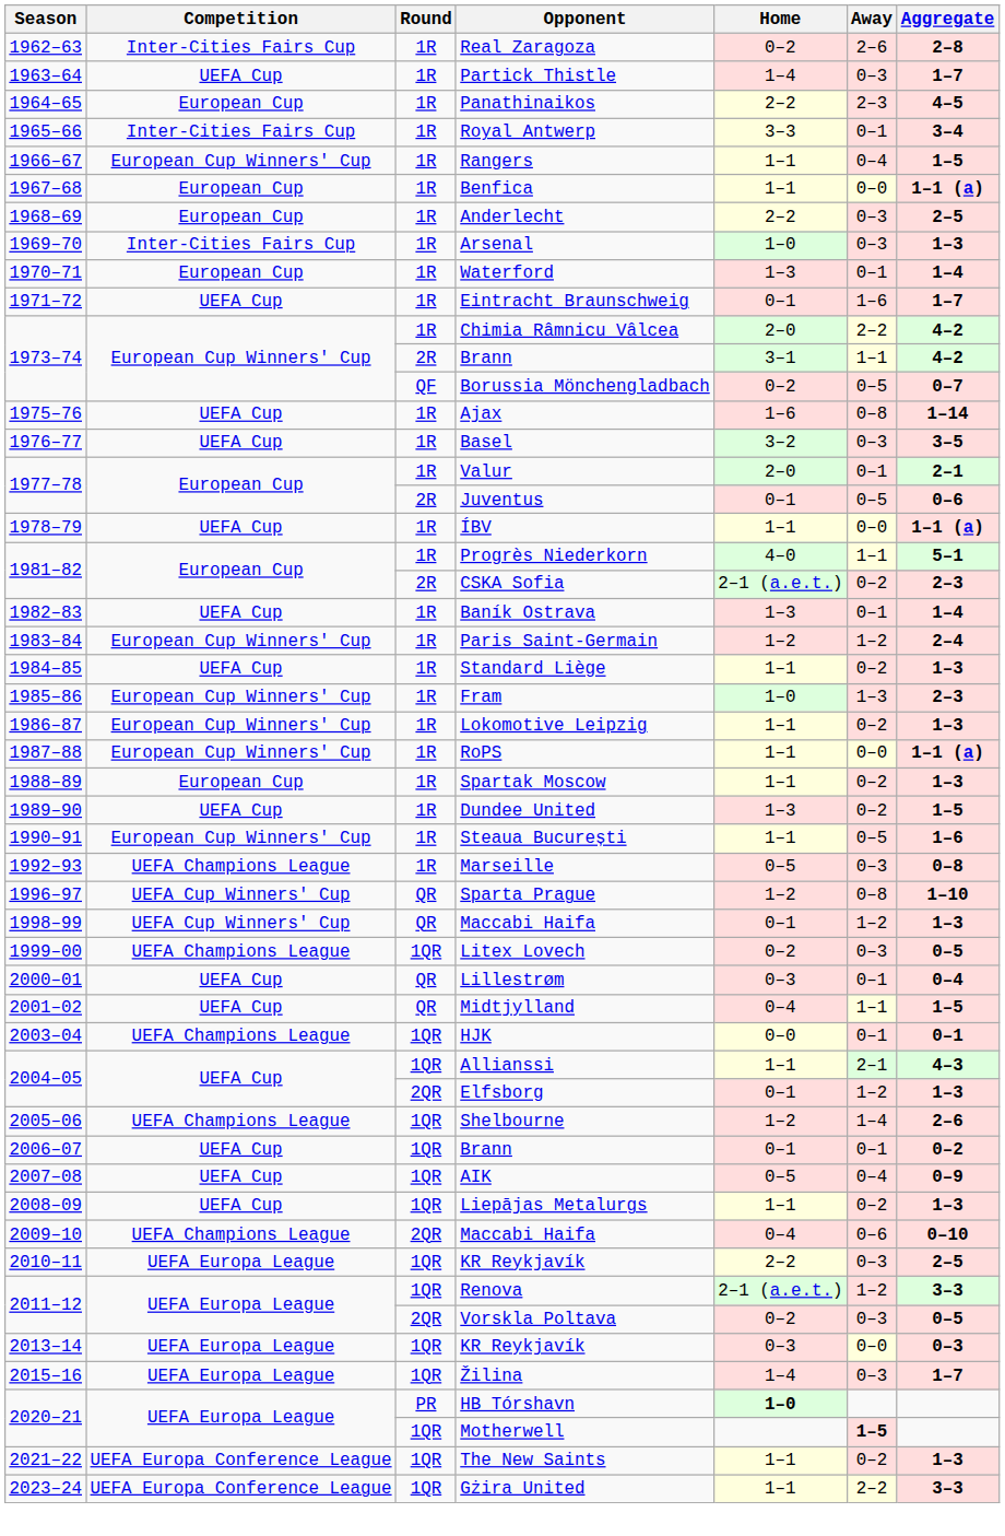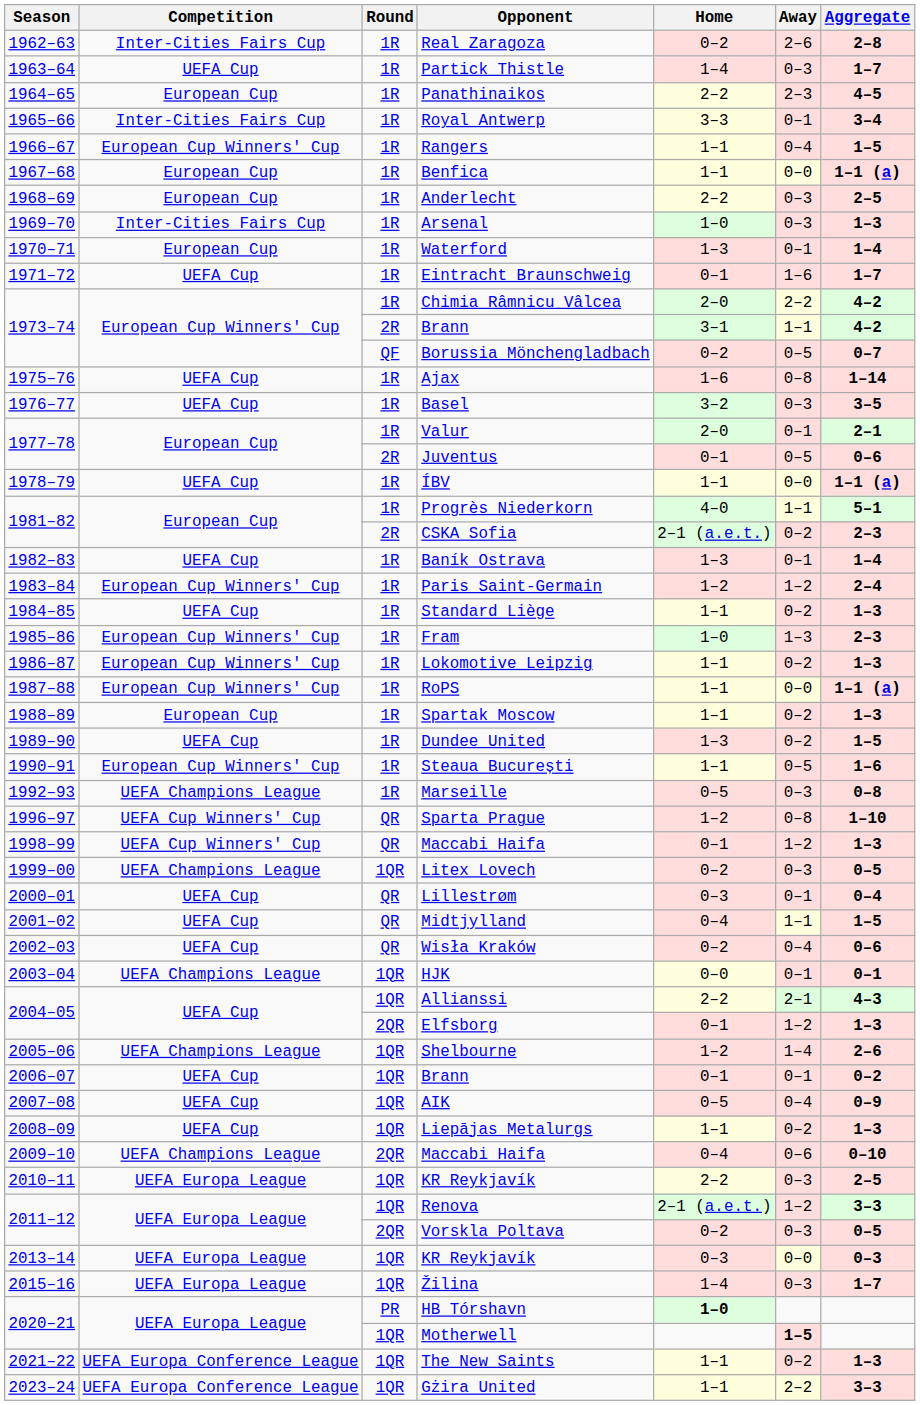 <table class="wikitable" style="font-size:100%; text-align: center;">
 <tr>
 <th>Season</th>
 <th>Competition</th>
 <th>Round</th>
 <th>Opponent</th>
 <th>Home</th>
 <th>Away</th>
 <th><a href='#'>Aggregate</a></th>
 </tr>
 <tr>
 <td><a href='#'>1962–63</a></td>
 <td><a href='#'>Inter-Cities Fairs Cup</a></td>
 <td><a href='#'>1R</a></td>
 <td align="left"> <a href='#'>Real Zaragoza</a></td>
 <td style="background:#ffdddd;text-align:center;">0–2</td>
 <td style="background:#ffdddd;text-align:center;">2–6</td>
 <td style="background:#ffdddd;text-align:center;"><strong>2–8</strong></td>
 </tr>
 <tr>
 <td><a href='#'>1963–64</a></td>
 <td><a href='#'>UEFA Cup</a></td>
 <td><a href='#'>1R</a></td>
 <td align="left"> <a href='#'>Partick Thistle</a></td>
 <td style="background:#ffdddd;text-align:center;">1–4</td>
 <td style="background:#ffdddd;text-align:center;">0–3</td>
 <td style="background:#ffdddd;text-align:center;"><strong>1–7</strong></td>
 </tr>
 <tr>
 <td><a href='#'>1964–65</a></td>
 <td><a href='#'>European Cup</a></td>
 <td><a href='#'>1R</a></td>
 <td align="left"> <a href='#'>Panathinaikos</a></td>
 <td style="background:#ffffdd;text-align:center;">2–2</td>
 <td style="background:#ffdddd;text-align:center;">2–3</td>
 <td style="background:#ffdddd;text-align:center;"><strong>4–5</strong></td>
 </tr>
 <tr>
 <td><a href='#'>1965–66</a></td>
 <td><a href='#'>Inter-Cities Fairs Cup</a></td>
 <td><a href='#'>1R</a></td>
 <td align="left"> <a href='#'>Royal Antwerp</a></td>
 <td style="background:#ffffdd;text-align:center;">3–3</td>
 <td style="background:#ffdddd;text-align:center;">0–1</td>
 <td style="background:#ffdddd;text-align:center;"><strong>3–4</strong></td>
 </tr>
 <tr>
 <td><a href='#'>1966–67</a></td>
 <td><a href='#'>European Cup Winners' Cup</a></td>
 <td><a href='#'>1R</a></td>
 <td align="left"> <a href='#'>Rangers</a></td>
 <td style="background:#ffffdd;text-align:center;">1–1</td>
 <td style="background:#ffdddd;text-align:center;">0–4</td>
 <td style="background:#ffdddd;text-align:center;"><strong>1–5</strong></td>
 </tr>
 <tr>
 <td><a href='#'>1967–68</a></td>
 <td><a href='#'>European Cup</a></td>
 <td><a href='#'>1R</a></td>
 <td align="left"> <a href='#'>Benfica</a></td>
 <td style="background:#ffffdd;text-align:center;">1–1</td>
 <td style="background:#ffffdd;text-align:center;">0–0</td>
 <td style="background:#ffdddd;text-align:center;"><strong>1–1 (<a href='#'>a</a>)</strong></td>
 </tr>
 <tr>
 <td><a href='#'>1968–69</a></td>
 <td><a href='#'>European Cup</a></td>
 <td><a href='#'>1R</a></td>
 <td align="left"> <a href='#'>Anderlecht</a></td>
 <td style="background:#ffffdd;text-align:center;">2–2</td>
 <td style="background:#ffdddd;text-align:center;">0–3</td>
 <td style="background:#ffdddd;text-align:center;"><strong>2–5</strong></td>
 </tr>
 <tr>
 <td><a href='#'>1969–70</a></td>
 <td><a href='#'>Inter-Cities Fairs Cup</a></td>
 <td><a href='#'>1R</a></td>
 <td align="left"> <a href='#'>Arsenal</a></td>
 <td style="background:#ddffdd;text-align:center;">1–0</td>
 <td style="background:#ffdddd;text-align:center;">0–3</td>
 <td style="background:#ffdddd;text-align:center;"><strong>1–3</strong></td>
 </tr>
 <tr>
 <td><a href='#'>1970–71</a></td>
 <td><a href='#'>European Cup</a></td>
 <td><a href='#'>1R</a></td>
 <td align="left"> <a href='#'>Waterford</a></td>
 <td style="background:#ffdddd;text-align:center;">1–3</td>
 <td style="background:#ffdddd;text-align:center;">0–1</td>
 <td style="background:#ffdddd;text-align:center;"><strong>1–4</strong></td>
 </tr>
 <tr>
 <td><a href='#'>1971–72</a></td>
 <td><a href='#'>UEFA Cup</a></td>
 <td><a href='#'>1R</a></td>
 <td align="left"> <a href='#'>Eintracht Braunschweig</a></td>
 <td style="background:#ffdddd;text-align:center;">0–1</td>
 <td style="background:#ffdddd;text-align:center;">1–6</td>
 <td style="background:#ffdddd;text-align:center;"><strong>1–7</strong></td>
 </tr>
 <tr>
 <td rowspan=3><a href='#'>1973–74</a></td>
 <td rowspan=3><a href='#'>European Cup Winners' Cup</a></td>
 <td><a href='#'>1R</a></td>
 <td align="left"> <a href='#'>Chimia Râmnicu Vâlcea</a></td>
 <td style="background:#ddffdd;text-align:center;">2–0</td>
 <td style="background:#ffffdd;text-align:center;">2–2</td>
 <td style="background:#ddffdd;text-align:center;"><strong>4–2</strong></td>
 </tr>
 <tr>
 <td><a href='#'>2R</a></td>
 <td align="left"> <a href='#'>Brann</a></td>
 <td style="background:#ddffdd;text-align:center;">3–1</td>
 <td style="background:#ffffdd;text-align:center;">1–1</td>
 <td style="background:#ddffdd;text-align:center;"><strong>4–2</strong></td>
 </tr>
 <tr>
 <td><a href='#'>QF</a></td>
 <td align="left"> <a href='#'>Borussia Mönchengladbach</a></td>
 <td style="background:#ffdddd;text-align:center;">0–2</td>
 <td style="background:#ffdddd;text-align:center;">0–5</td>
 <td style="background:#ffdddd;text-align:center;"><strong>0–7</strong></td>
 </tr>
 <tr>
 <td><a href='#'>1975–76</a></td>
 <td><a href='#'>UEFA Cup</a></td>
 <td><a href='#'>1R</a></td>
 <td align="left"> <a href='#'>Ajax</a></td>
 <td style="background:#ffdddd;text-align:center;">1–6</td>
 <td style="background:#ffdddd;text-align:center;">0–8</td>
 <td style="background:#ffdddd;text-align:center;"><strong>1–14</strong></td>
 </tr>
 <tr>
 <td><a href='#'>1976–77</a></td>
 <td><a href='#'>UEFA Cup</a></td>
 <td><a href='#'>1R</a></td>
 <td align="left"> <a href='#'>Basel</a></td>
 <td style="background:#ddffdd;text-align:center;">3–2</td>
 <td style="background:#ffdddd;text-align:center;">0–3</td>
 <td style="background:#ffdddd;text-align:center;"><strong>3–5</strong></td>
 </tr>
 <tr>
 <td rowspan=2><a href='#'>1977–78</a></td>
 <td rowspan=2><a href='#'>European Cup</a></td>
 <td><a href='#'>1R</a></td>
 <td align="left"> <a href='#'>Valur</a></td>
 <td style="background:#ddffdd;text-align:center;">2–0</td>
 <td style="background:#ffdddd;text-align:center;">0–1</td>
 <td style="background:#ddffdd;text-align:center;"><strong>2–1</strong></td>
 </tr>
 <tr>
 <td><a href='#'>2R</a></td>
 <td align="left"> <a href='#'>Juventus</a></td>
 <td style="background:#ffdddd;text-align:center;">0–1</td>
 <td style="background:#ffdddd;text-align:center;">0–5</td>
 <td style="background:#ffdddd;text-align:center;"><strong>0–6</strong></td>
 </tr>
 <tr>
 <td><a href='#'>1978–79</a></td>
 <td><a href='#'>UEFA Cup</a></td>
 <td><a href='#'>1R</a></td>
 <td align="left"> <a href='#'>ÍBV</a></td>
 <td style="background:#ffffdd;text-align:center;">1–1</td>
 <td style="background:#ffffdd;text-align:center;">0–0</td>
 <td style="background:#ffdddd;text-align:center;"><strong>1–1 (<a href='#'>a</a>)</strong></td>
 </tr>
 <tr>
 <td rowspan=2><a href='#'>1981–82</a></td>
 <td rowspan=2><a href='#'>European Cup</a></td>
 <td><a href='#'>1R</a></td>
 <td align="left"> <a href='#'>Progrès Niederkorn</a></td>
 <td style="background:#ddffdd;text-align:center;">4–0</td>
 <td style="background:#ffffdd;text-align:center;">1–1</td>
 <td style="background:#ddffdd;text-align:center;"><strong>5–1</strong></td>
 </tr>
 <tr>
 <td><a href='#'>2R</a></td>
 <td align="left"> <a href='#'>CSKA Sofia</a></td>
 <td style="background:#ddffdd;text-align:center;">2–1 (<a href='#'>a.e.t.</a>)</td>
 <td style="background:#ffdddd;text-align:center;">0–2</td>
 <td style="background:#ffdddd;text-align:center;"><strong>2–3</strong></td>
 </tr>
 <tr>
 <td><a href='#'>1982–83</a></td>
 <td><a href='#'>UEFA Cup</a></td>
 <td><a href='#'>1R</a></td>
 <td align="left"> <a href='#'>Baník Ostrava</a></td>
 <td style="background:#ffdddd;text-align:center;">1–3</td>
 <td style="background:#ffdddd;text-align:center;">0–1</td>
 <td style="background:#ffdddd;text-align:center;"><strong>1–4</strong></td>
 </tr>
 <tr>
 <td><a href='#'>1983–84</a></td>
 <td><a href='#'>European Cup Winners' Cup</a></td>
 <td><a href='#'>1R</a></td>
 <td align="left"> <a href='#'>Paris Saint-Germain</a></td>
 <td style="background:#ffdddd;text-align:center;">1–2</td>
 <td style="background:#ffdddd;text-align:center;">1–2</td>
 <td style="background:#ffdddd;text-align:center;"><strong>2–4</strong></td>
 </tr>
 <tr>
 <td><a href='#'>1984–85</a></td>
 <td><a href='#'>UEFA Cup</a></td>
 <td><a href='#'>1R</a></td>
 <td align="left"> <a href='#'>Standard Liège</a></td>
 <td style="background:#ffffdd;text-align:center;">1–1</td>
 <td style="background:#ffdddd;text-align:center;">0–2</td>
 <td style="background:#ffdddd;text-align:center;"><strong>1–3</strong></td>
 </tr>
 <tr>
 <td><a href='#'>1985–86</a></td>
 <td><a href='#'>European Cup Winners' Cup</a></td>
 <td><a href='#'>1R</a></td>
 <td align="left"> <a href='#'>Fram</a></td>
 <td style="background:#ddffdd;text-align:center;">1–0</td>
 <td style="background:#ffdddd;text-align:center;">1–3</td>
 <td style="background:#ffdddd;text-align:center;"><strong>2–3</strong></td>
 </tr>
 <tr>
 <td><a href='#'>1986–87</a></td>
 <td><a href='#'>European Cup Winners' Cup</a></td>
 <td><a href='#'>1R</a></td>
 <td align="left"> <a href='#'>Lokomotive Leipzig</a></td>
 <td style="background:#ffffdd;text-align:center;">1–1</td>
 <td style="background:#ffdddd;text-align:center;">0–2</td>
 <td style="background:#ffdddd;text-align:center;"><strong>1–3</strong></td>
 </tr>
 <tr>
 <td><a href='#'>1987–88</a></td>
 <td><a href='#'>European Cup Winners' Cup</a></td>
 <td><a href='#'>1R</a></td>
 <td align="left"> <a href='#'>RoPS</a></td>
 <td style="background:#ffffdd;text-align:center;">1–1</td>
 <td style="background:#ffffdd;text-align:center;">0–0</td>
 <td style="background:#ffdddd;text-align:center;"><strong>1–1 (<a href='#'>a</a>)</strong></td>
 </tr>
 <tr>
 <td><a href='#'>1988–89</a></td>
 <td><a href='#'>European Cup</a></td>
 <td><a href='#'>1R</a></td>
 <td align="left"> <a href='#'>Spartak Moscow</a></td>
 <td style="background:#ffffdd;text-align:center;">1–1</td>
 <td style="background:#ffdddd;text-align:center;">0–2</td>
 <td style="background:#ffdddd;text-align:center;"><strong>1–3</strong></td>
 </tr>
 <tr>
 <td><a href='#'>1989–90</a></td>
 <td><a href='#'>UEFA Cup</a></td>
 <td><a href='#'>1R</a></td>
 <td align="left"> <a href='#'>Dundee United</a></td>
 <td style="background:#ffdddd;text-align:center;">1–3</td>
 <td style="background:#ffdddd;text-align:center;">0–2</td>
 <td style="background:#ffdddd;text-align:center;"><strong>1–5</strong></td>
 </tr>
 <tr>
 <td><a href='#'>1990–91</a></td>
 <td><a href='#'>European Cup Winners' Cup</a></td>
 <td><a href='#'>1R</a></td>
 <td align="left"> <a href='#'>Steaua București</a></td>
 <td style="background:#ffffdd;text-align:center;">1–1</td>
 <td style="background:#ffdddd;text-align:center;">0–5</td>
 <td style="background:#ffdddd;text-align:center;"><strong>1–6</strong></td>
 </tr>
 <tr>
 <td><a href='#'>1992–93</a></td>
 <td><a href='#'>UEFA Champions League</a></td>
 <td><a href='#'>1R</a></td>
 <td align="left"> <a href='#'>Marseille</a></td>
 <td style="background:#ffdddd;text-align:center;">0–5</td>
 <td style="background:#ffdddd;text-align:center;">0–3</td>
 <td style="background:#ffdddd;text-align:center;"><strong>0–8</strong></td>
 </tr>
 <tr>
 <td><a href='#'>1996–97</a></td>
 <td><a href='#'>UEFA Cup Winners' Cup</a></td>
 <td><a href='#'>QR</a></td>
 <td align="left"> <a href='#'>Sparta Prague</a></td>
 <td style="background:#ffdddd;text-align:center;">1–2</td>
 <td style="background:#ffdddd;text-align:center;">0–8</td>
 <td style="background:#ffdddd;text-align:center;"><strong>1–10</strong></td>
 </tr>
 <tr>
 <td><a href='#'>1998–99</a></td>
 <td><a href='#'>UEFA Cup Winners' Cup</a></td>
 <td><a href='#'>QR</a></td>
 <td align="left"> <a href='#'>Maccabi Haifa</a></td>
 <td style="background:#ffdddd;text-align:center;">0–1</td>
 <td style="background:#ffdddd;text-align:center;">1–2</td>
 <td style="background:#ffdddd;text-align:center;"><strong>1–3</strong></td>
 </tr>
 <tr>
 <td><a href='#'>1999–00</a></td>
 <td><a href='#'>UEFA Champions League</a></td>
 <td><a href='#'>1QR</a></td>
 <td align="left"> <a href='#'>Litex Lovech</a></td>
 <td style="background:#ffdddd;text-align:center;">0–2</td>
 <td style="background:#ffdddd;text-align:center;">0–3</td>
 <td style="background:#ffdddd;text-align:center;"><strong>0–5</strong></td>
 </tr>
 <tr>
 <td><a href='#'>2000–01</a></td>
 <td><a href='#'>UEFA Cup</a></td>
 <td><a href='#'>QR</a></td>
 <td align="left"> <a href='#'>Lillestrøm</a></td>
 <td style="background:#ffdddd;text-align:center;">0–3</td>
 <td style="background:#ffdddd;text-align:center;">0–1</td>
 <td style="background:#ffdddd;text-align:center;"><strong>0–4</strong></td>
 </tr>
 <tr>
 <td><a href='#'>2001–02</a></td>
 <td><a href='#'>UEFA Cup</a></td>
 <td><a href='#'>QR</a></td>
 <td align="left"> <a href='#'>Midtjylland</a></td>
 <td style="background:#ffdddd;text-align:center;">0–4</td>
 <td style="background:#ffffdd;text-align:center;">1–1</td>
 <td style="background:#ffdddd;text-align:center;"><strong>1–5</strong></td>
 </tr>
 <tr>
+<td><a href='#'>2002–03</a></td>
+<td><a href='#'>UEFA Cup</a></td>
+<td><a href='#'>QR</a></td>
+<td align="left"> <a href='#'>Wisła Kraków</a></td>
+<td style="background:#ffdddd;text-align:center;">0–2</td>
+<td style="background:#ffdddd;text-align:center;">0–4</td>
+<td style="background:#ffdddd;text-align:center;"><strong>0–6</strong></td>
+</tr>
+<tr>
 <td><a href='#'>2003–04</a></td>
 <td><a href='#'>UEFA Champions League</a></td>
 <td><a href='#'>1QR</a></td>
 <td align="left"> <a href='#'>HJK</a></td>
 <td style="background:#ffffdd;text-align:center;">0–0</td>
 <td style="background:#ffdddd;text-align:center;">0–1</td>
 <td style="background:#ffdddd;text-align:center;"><strong>0–1</strong></td>
 </tr>
 <tr>
 <td rowspan=2><a href='#'>2004–05</a></td>
 <td rowspan=2><a href='#'>UEFA Cup</a></td>
 <td><a href='#'>1QR</a></td>
 <td align="left"> <a href='#'>Allianssi</a></td>
-<td style="background:#ffffdd;text-align:center;">1–1</td>
+<td style="background:#ffffdd;text-align:center;">2–2</td>
 <td style="background:#ddffdd;text-align:center;">2–1</td>
 <td style="background:#ddffdd;text-align:center;"><strong>4–3</strong></td>
 </tr>
 <tr>
 <td><a href='#'>2QR</a></td>
 <td align="left"> <a href='#'>Elfsborg</a></td>
 <td style="background:#ffdddd;text-align:center;">0–1</td>
 <td style="background:#ffdddd;text-align:center;">1–2</td>
 <td style="background:#ffdddd;text-align:center;"><strong>1–3</strong></td>
 </tr>
 <tr>
 <td><a href='#'>2005–06</a></td>
 <td><a href='#'>UEFA Champions League</a></td>
 <td><a href='#'>1QR</a></td>
 <td align="left"> <a href='#'>Shelbourne</a></td>
 <td style="background:#ffdddd;text-align:center;">1–2</td>
 <td style="background:#ffdddd;text-align:center;">1–4</td>
 <td style="background:#ffdddd;text-align:center;"><strong>2–6</strong></td>
 </tr>
 <tr>
 <td><a href='#'>2006–07</a></td>
 <td><a href='#'>UEFA Cup</a></td>
 <td><a href='#'>1QR</a></td>
 <td align="left"> <a href='#'>Brann</a></td>
 <td style="background:#ffdddd;text-align:center;">0–1</td>
 <td style="background:#ffdddd;text-align:center;">0–1</td>
 <td style="background:#ffdddd;text-align:center;"><strong>0–2</strong></td>
 </tr>
 <tr>
 <td><a href='#'>2007–08</a></td>
 <td><a href='#'>UEFA Cup</a></td>
 <td><a href='#'>1QR</a></td>
 <td align="left"> <a href='#'>AIK</a></td>
 <td style="background:#ffdddd;text-align:center;">0–5</td>
 <td style="background:#ffdddd;text-align:center;">0–4</td>
 <td style="background:#ffdddd;text-align:center;"><strong>0–9</strong></td>
 </tr>
 <tr>
 <td><a href='#'>2008–09</a></td>
 <td><a href='#'>UEFA Cup</a></td>
 <td><a href='#'>1QR</a></td>
 <td align="left"> <a href='#'>Liepājas Metalurgs</a></td>
 <td style="background:#ffffdd;text-align:center;">1–1</td>
 <td style="background:#ffdddd;text-align:center;">0–2</td>
 <td style="background:#ffdddd;text-align:center;"><strong>1–3</strong></td>
 </tr>
 <tr>
 <td><a href='#'>2009–10</a></td>
 <td><a href='#'>UEFA Champions League</a></td>
 <td><a href='#'>2QR</a></td>
 <td align="left"> <a href='#'>Maccabi Haifa</a></td>
 <td style="background:#ffdddd;text-align:center;">0–4</td>
 <td style="background:#ffdddd;text-align:center;">0–6</td>
 <td style="background:#ffdddd;text-align:center;"><strong>0–10</strong></td>
 </tr>
 <tr>
 <td><a href='#'>2010–11</a></td>
 <td><a href='#'>UEFA Europa League</a></td>
 <td><a href='#'>1QR</a></td>
 <td align="left"> <a href='#'>KR Reykjavík</a></td>
 <td style="background:#ffffdd;text-align:center;">2–2</td>
 <td style="background:#ffdddd;text-align:center;">0–3</td>
 <td style="background:#ffdddd;text-align:center;"><strong>2–5</strong></td>
 </tr>
 <tr>
 <td rowspan=2><a href='#'>2011–12</a></td>
 <td rowspan=2><a href='#'>UEFA Europa League</a></td>
 <td><a href='#'>1QR</a></td>
 <td align="left"> <a href='#'>Renova</a></td>
 <td style="background:#ddffdd;text-align:center;">2–1 (<a href='#'>a.e.t.</a>)</td>
 <td style="background:#ffdddd;text-align:center;">1–2</td>
 <td style="background:#ddffdd;text-align:center;"><strong>3–3</strong> </td>
 </tr>
 <tr>
 <td><a href='#'>2QR</a></td>
 <td align="left"> <a href='#'>Vorskla Poltava</a></td>
 <td style="background:#ffdddd;text-align:center;">0–2</td>
 <td style="background:#ffdddd;text-align:center;">0–3</td>
 <td style="background:#ffdddd;text-align:center;"><strong>0–5</strong></td>
 </tr>
 <tr>
 <td><a href='#'>2013–14</a></td>
 <td><a href='#'>UEFA Europa League</a></td>
 <td><a href='#'>1QR</a></td>
 <td align="left"> <a href='#'>KR Reykjavík</a></td>
 <td style="background:#ffdddd;text-align:center;">0–3</td>
 <td style="background:#ffffdd;text-align:center;">0–0</td>
 <td style="background:#ffdddd;text-align:center;"><strong>0–3</strong></td>
 </tr>
 <tr>
 <td><a href='#'>2015–16</a></td>
 <td><a href='#'>UEFA Europa League</a></td>
 <td><a href='#'>1QR</a></td>
 <td align="left"> <a href='#'>Žilina</a></td>
 <td style="background:#ffdddd;text-align:center;">1–4</td>
 <td style="background:#ffdddd;text-align:center;">0–3</td>
 <td style="background:#ffdddd;text-align:center;"><strong>1–7</strong></td>
 </tr>
 <tr>
 <td rowspan=2><a href='#'>2020–21</a></td>
 <td rowspan=2><a href='#'>UEFA Europa League</a></td>
 <td><a href='#'>PR</a></td>
 <td align="left"> <a href='#'>HB Tórshavn</a></td>
 <td style="background:#ddffdd;text-align:center;"><strong>1–0</strong></td>
 <td></td>
 <td></td>
 </tr>
 <tr>
 <td><a href='#'>1QR</a></td>
 <td align="left"> <a href='#'>Motherwell</a></td>
 <td></td>
 <td style="background:#ffdddd;text-align:center;"><strong>1–5</strong></td>
 <td></td>
 </tr>
 <tr>
 <td rowspan=1><a href='#'>2021–22</a></td>
 <td rowspan=1><a href='#'>UEFA Europa Conference League</a></td>
 <td><a href='#'>1QR</a></td>
 <td align="left"> <a href='#'>The New Saints</a></td>
 <td style="background:#ffffdd;text-align:center;">1–1</td>
 <td style="background:#ffdddd;text-align:center;">0–2</td>
 <td style="background:#ffdddd;text-align:center;"><strong>1–3</strong></td>
 </tr>
 <tr>
 <td rowspan=1><a href='#'>2023–24</a></td>
 <td rowspan=1><a href='#'>UEFA Europa Conference League</a></td>
 <td><a href='#'>1QR</a></td>
 <td align="left"> <a href='#'>Gżira United</a></td>
 <td style="background:#ffffdd;text-align:center;">1–1 </td>
 <td style="background:#ffffdd;text-align:center;">2–2</td>
 <td style="background:#ffdddd;text-align:center;"><strong>3–3</strong> </td>
 </tr>
 </table>
